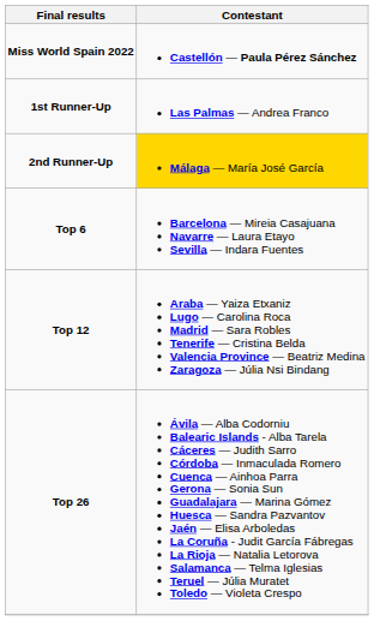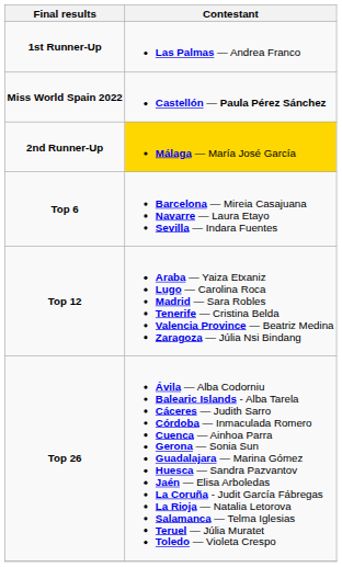 <table class="wikitable sortable" style="font-size: 95%;">
 <tr>
 <th>Final results</th>
 <th>Contestant</th>
 </tr>
 <tr>
+<td style="text-align:center;"><strong>1st Runner-Up</strong></td>
+<td><br><ul><li> <strong><a href='#'>Las Palmas</a></strong> — Andrea Franco</li></ul></td>
+</tr>
+<tr>
 <td style="text-align:center;"><strong>Miss World Spain 2022</strong></td>
 <td><br><ul><li> <strong><a href='#'>Castellón</a></strong> — <strong>Paula Pérez Sánchez</strong></li></ul></td>
-</tr>
-<tr>
-<td style="text-align:center;"><strong>1st Runner-Up</strong></td>
-<td><br><ul><li> <strong><a href='#'>Las Palmas</a></strong> — Andrea Franco</li></ul></td>
 </tr>
 <tr>
 <td style="text-align:center;"><strong>2nd Runner-Up</strong></td>
 <td style="background: gold;"><br><ul><li> <strong><a href='#'>Málaga</a></strong> — María José García</li></ul></td>
 </tr>
 <tr>
 <td style="text-align:center;"><strong>Top 6</strong></td>
 <td><br><ul><li> <strong><a href='#'>Barcelona</a></strong> — Mireia Casajuana</li><li> <strong><a href='#'>Navarre</a></strong> — Laura Etayo</li><li> <strong><a href='#'>Sevilla</a></strong> — Indara Fuentes</li></ul></td>
 </tr>
 <tr>
 <td style="text-align:center;"><strong>Top 12</strong></td>
 <td><br><ul><li> <strong><a href='#'>Araba</a></strong> — Yaiza Etxaniz</li><li> <strong><a href='#'>Lugo</a></strong> — Carolina Roca</li><li> <strong><a href='#'>Madrid</a></strong> — Sara Robles</li><li> <strong><a href='#'>Tenerife</a></strong> — Cristina Belda</li><li> <strong><a href='#'>Valencia Province</a></strong> — Beatriz Medina</li><li> <strong><a href='#'>Zaragoza</a></strong> — Júlia Nsi Bindang</li></ul></td>
 </tr>
 <tr>
 <td style="text-align:center;"><strong>Top 26</strong></td>
 <td><br><ul><li> <strong><a href='#'>Ávila</a></strong> — Alba Codorniu</li><li> <strong><a href='#'>Balearic Islands</a></strong> - Alba Tarela</li><li> <strong><a href='#'>Cáceres</a></strong> — Judith Sarro</li><li> <strong><a href='#'>Córdoba</a></strong> — Inmaculada Romero</li><li> <strong><a href='#'>Cuenca</a></strong> — Ainhoa Parra</li><li> <strong><a href='#'>Gerona</a></strong> — Sonia Sun</li><li> <strong><a href='#'>Guadalajara</a></strong> — Marina Gómez</li><li> <strong><a href='#'>Huesca</a></strong> — Sandra Pazvantov</li><li> <strong><a href='#'>Jaén</a></strong> — Elisa Arboledas</li><li> <strong><a href='#'>La Coruña</a></strong> - Judit García Fábregas</li><li> <strong><a href='#'>La Rioja</a></strong> — Natalia Letorova</li><li> <strong><a href='#'>Salamanca</a></strong> — Telma Iglesias</li><li> <strong><a href='#'>Teruel</a></strong> — Júlia Muratet</li><li> <strong><a href='#'>Toledo</a></strong> — Violeta Crespo</li></ul></td>
 </tr>
 <tr>
 </tr>
 </table>
